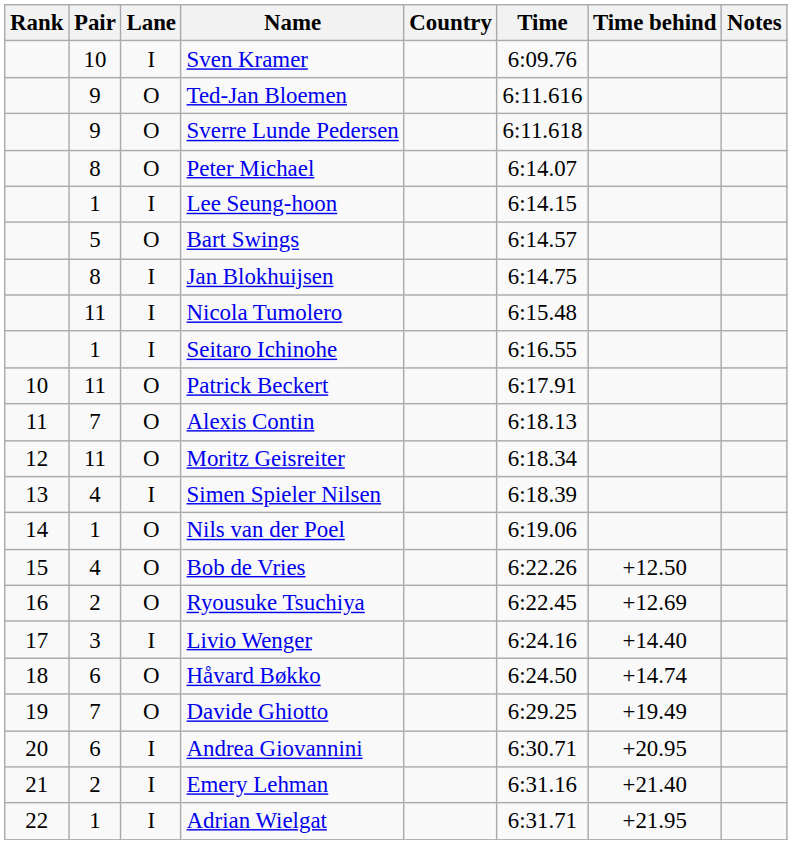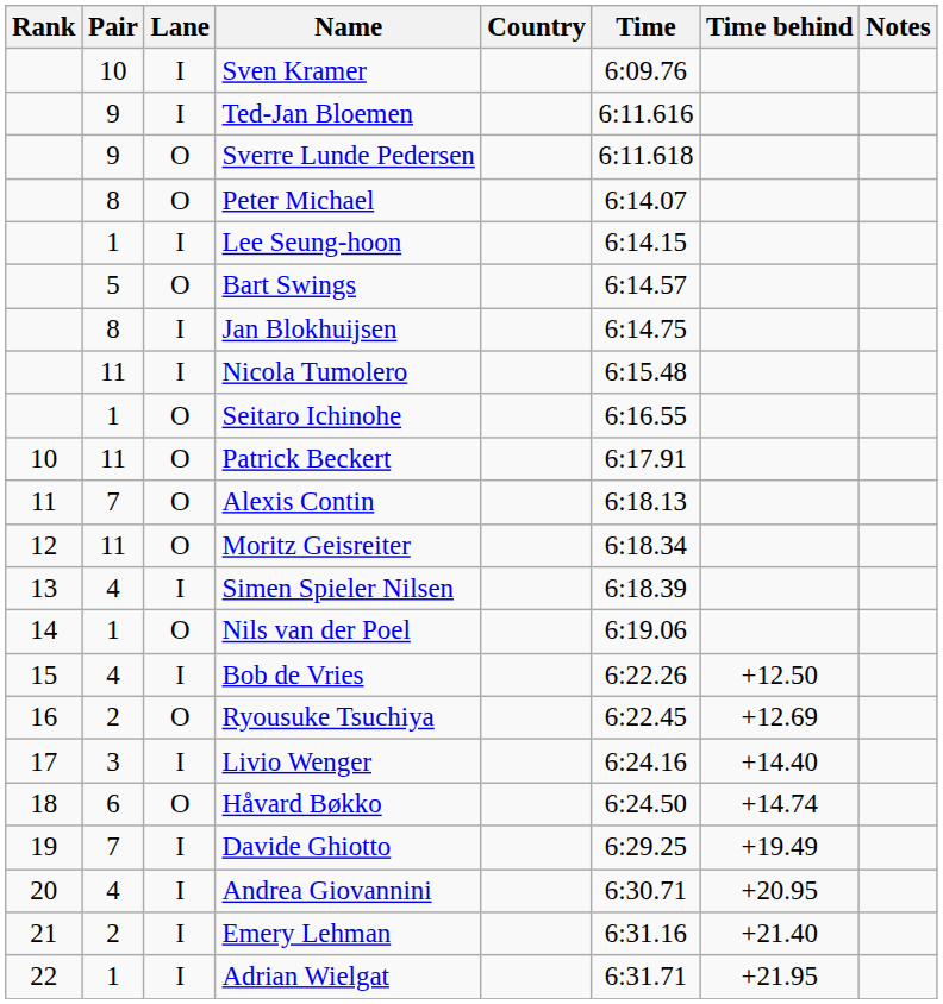 <table class="wikitable sortable" style="text-align:center">
 <tr>
 <th>Rank</th>
 <th>Pair</th>
 <th>Lane</th>
 <th>Name</th>
 <th>Country</th>
 <th>Time</th>
 <th>Time behind</th>
 <th>Notes</th>
 </tr>
 <tr>
 <td></td>
 <td>10</td>
 <td>I</td>
 <td align="left"><a href='#'>Sven Kramer</a></td>
 <td align="left"></td>
 <td>6:09.76</td>
 <td></td>
 <td> </td>
 </tr>
 <tr>
 <td></td>
 <td>9</td>
-<td>O</td>
+<td>I</td>
 <td align="left"><a href='#'>Ted-Jan Bloemen</a></td>
 <td align="left"></td>
 <td>6:11.616</td>
 <td></td>
 <td></td>
 </tr>
 <tr>
 <td></td>
 <td>9</td>
 <td>O</td>
 <td align="left"><a href='#'>Sverre Lunde Pedersen</a></td>
 <td align="left"></td>
 <td>6:11.618</td>
 <td></td>
 <td></td>
 </tr>
 <tr>
 <td></td>
 <td>8</td>
 <td>O</td>
 <td align="left"><a href='#'>Peter Michael</a></td>
 <td align="left"></td>
 <td>6:14.07</td>
 <td></td>
 <td></td>
 </tr>
 <tr>
 <td></td>
 <td>1</td>
 <td>I</td>
 <td align="left"><a href='#'>Lee Seung-hoon</a></td>
 <td align="left"></td>
 <td>6:14.15</td>
 <td></td>
 <td></td>
 </tr>
 <tr>
 <td></td>
 <td>5</td>
 <td>O</td>
 <td align="left"><a href='#'>Bart Swings</a></td>
 <td align="left"></td>
 <td>6:14.57</td>
 <td></td>
 <td></td>
 </tr>
 <tr>
 <td></td>
 <td>8</td>
 <td>I</td>
 <td align="left"><a href='#'>Jan Blokhuijsen</a></td>
 <td align="left"></td>
 <td>6:14.75</td>
 <td></td>
 <td></td>
 </tr>
 <tr>
 <td></td>
 <td>11</td>
 <td>I</td>
 <td align="left"><a href='#'>Nicola Tumolero</a></td>
 <td align="left"></td>
 <td>6:15.48</td>
 <td></td>
 <td></td>
 </tr>
 <tr>
 <td></td>
 <td>1</td>
-<td>I</td>
+<td>O</td>
 <td align="left"><a href='#'>Seitaro Ichinohe</a></td>
 <td align="left"></td>
 <td>6:16.55</td>
 <td></td>
 <td></td>
 </tr>
 <tr>
 <td>10</td>
 <td>11</td>
 <td>O</td>
 <td align="left"><a href='#'>Patrick Beckert</a></td>
 <td align="left"></td>
 <td>6:17.91</td>
 <td></td>
 <td></td>
 </tr>
 <tr>
 <td>11</td>
 <td>7</td>
 <td>O</td>
 <td align="left"><a href='#'>Alexis Contin</a></td>
 <td align="left"></td>
 <td>6:18.13</td>
 <td></td>
 <td></td>
 </tr>
 <tr>
 <td>12</td>
 <td>11</td>
 <td>O</td>
 <td align="left"><a href='#'>Moritz Geisreiter</a></td>
 <td align="left"></td>
 <td>6:18.34</td>
 <td></td>
 <td></td>
 </tr>
 <tr>
 <td>13</td>
 <td>4</td>
 <td>I</td>
 <td align="left"><a href='#'>Simen Spieler Nilsen</a></td>
 <td align="left"></td>
 <td>6:18.39</td>
 <td></td>
 <td></td>
 </tr>
 <tr>
 <td>14</td>
 <td>1</td>
 <td>O</td>
 <td align="left"><a href='#'>Nils van der Poel</a></td>
 <td align="left"></td>
 <td>6:19.06</td>
 <td></td>
 <td></td>
 </tr>
 <tr>
 <td>15</td>
 <td>4</td>
-<td>O</td>
+<td>I</td>
 <td align="left"><a href='#'>Bob de Vries</a></td>
 <td align="left"></td>
 <td>6:22.26</td>
 <td>+12.50</td>
 <td></td>
 </tr>
 <tr>
 <td>16</td>
 <td>2</td>
 <td>O</td>
 <td align="left"><a href='#'>Ryousuke Tsuchiya</a></td>
 <td align="left"></td>
 <td>6:22.45</td>
 <td>+12.69</td>
 <td></td>
 </tr>
 <tr>
 <td>17</td>
 <td>3</td>
 <td>I</td>
 <td align="left"><a href='#'>Livio Wenger</a></td>
 <td align="left"></td>
 <td>6:24.16</td>
 <td>+14.40</td>
 <td></td>
 </tr>
 <tr>
 <td>18</td>
 <td>6</td>
 <td>O</td>
 <td align="left"><a href='#'>Håvard Bøkko</a></td>
 <td align="left"></td>
 <td>6:24.50</td>
 <td>+14.74</td>
 <td></td>
 </tr>
 <tr>
 <td>19</td>
 <td>7</td>
-<td>O</td>
+<td>I</td>
 <td align="left"><a href='#'>Davide Ghiotto</a></td>
 <td align="left"></td>
 <td>6:29.25</td>
 <td>+19.49</td>
 <td></td>
 </tr>
 <tr>
 <td>20</td>
-<td>6</td>
+<td>4</td>
 <td>I</td>
 <td align="left"><a href='#'>Andrea Giovannini</a></td>
 <td align="left"></td>
 <td>6:30.71</td>
 <td>+20.95</td>
 <td></td>
 </tr>
 <tr>
 <td>21</td>
 <td>2</td>
 <td>I</td>
 <td align="left"><a href='#'>Emery Lehman</a></td>
 <td align="left"></td>
 <td>6:31.16</td>
 <td>+21.40</td>
 <td></td>
 </tr>
 <tr>
 <td>22</td>
 <td>1</td>
 <td>I</td>
 <td align="left"><a href='#'>Adrian Wielgat</a></td>
 <td align="left"></td>
 <td>6:31.71</td>
 <td>+21.95</td>
 <td></td>
 </tr>
 </table>
